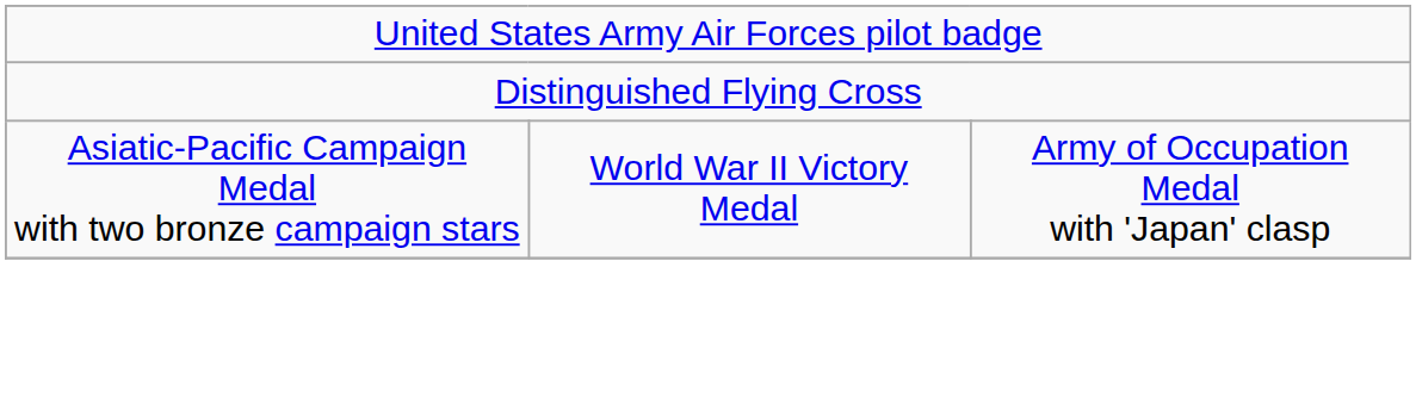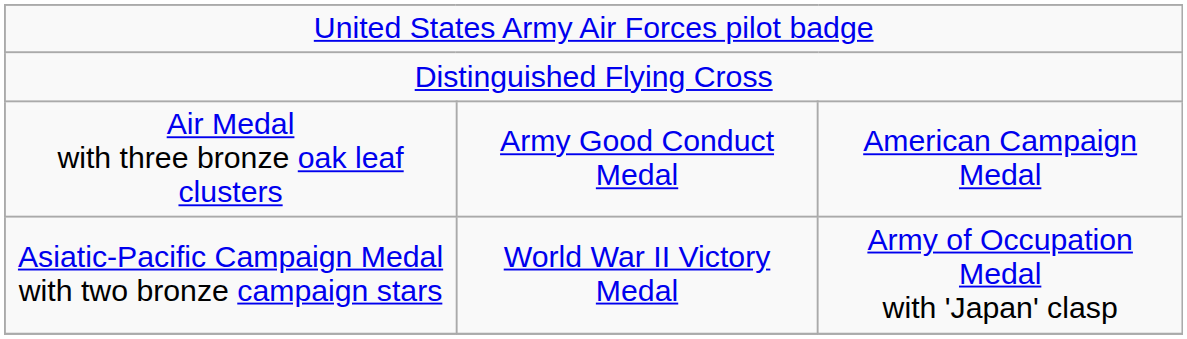 <table class="wikitable" style="margin:1em auto; text-align:center;">
 <tr>
 <td colspan="3"><a href='#'>United States Army Air Forces pilot badge</a></td>
 </tr>
 <tr>
 <td colspan="3"><a href='#'>Distinguished Flying Cross</a></td>
+</tr>
+<tr>
+<td><a href='#'>Air Medal</a><br>with three bronze <a href='#'>oak leaf clusters</a></td>
+<td><a href='#'>Army Good Conduct Medal</a></td>
+<td><a href='#'>American Campaign Medal</a></td>
 </tr>
 <tr>
 <td><a href='#'>Asiatic-Pacific Campaign Medal</a><br>with two bronze <a href='#'>campaign stars</a></td>
 <td><a href='#'>World War II Victory Medal</a></td>
 <td><a href='#'>Army of Occupation Medal</a><br>with 'Japan' clasp</td>
 </tr>
 <tr>
 </tr>
 </table>
